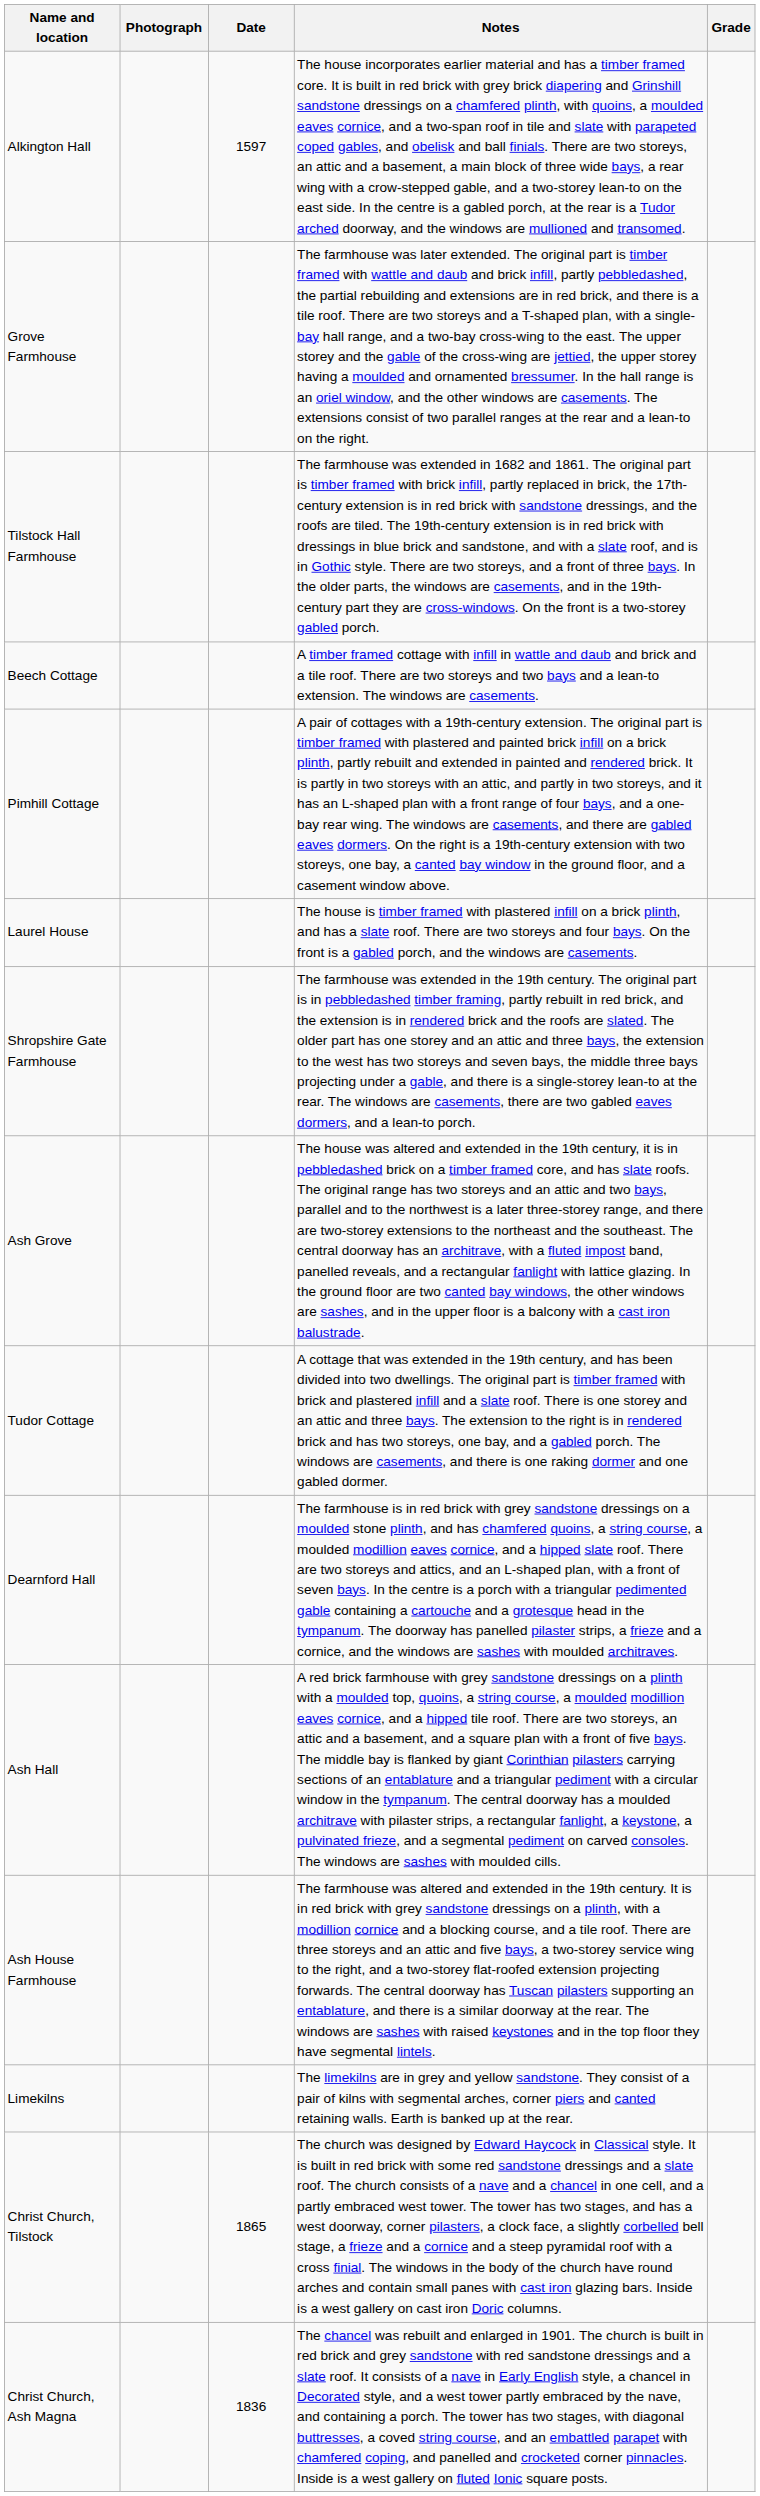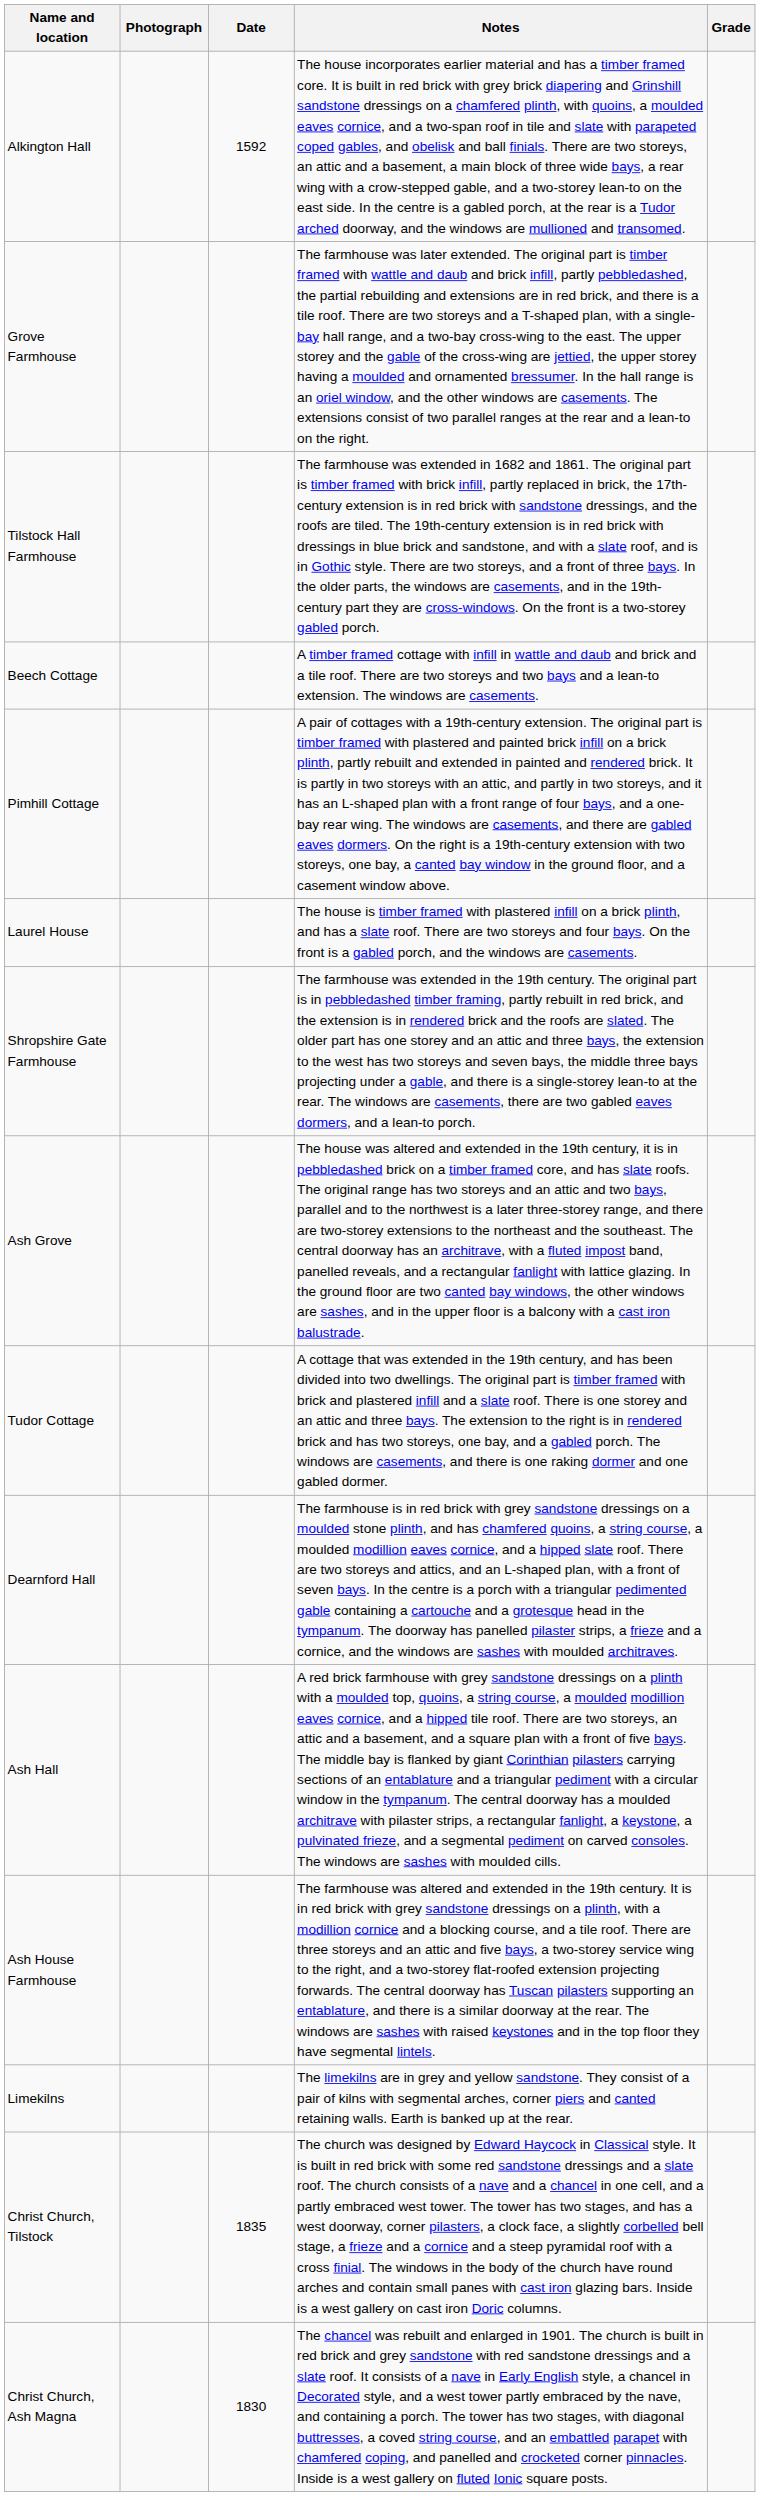 <table class="wikitable sortable plainrowheaders" style="width:100%; border:0; text-align:left; line-height:150%;">
 <tr>
 <th scope="col"  style="width:150px">Name and location</th>
 <th scope="col"  style="width:100px" class="unsortable">Photograph</th>
 <th scope="col"  style="width:120px">Date</th>
 <th scope="col"  style="width:650px" class="unsortable">Notes</th>
 <th scope="col"  style="width:50px">Grade</th>
 </tr>
 <tr>
 <td>Alkington Hall<br><small></small></td>
 <td></td>
-<td align="center">1597</td>
+<td align="center">1592</td>
 <td>The house incorporates earlier material and has a <a href='#'>timber framed</a> core.  It is built in red brick with grey brick <a href='#'>diapering</a> and <a href='#'>Grinshill</a> <a href='#'>sandstone</a> dressings on a <a href='#'>chamfered</a> <a href='#'>plinth</a>, with <a href='#'>quoins</a>, a <a href='#'>moulded</a> <a href='#'>eaves</a> <a href='#'>cornice</a>, and a two-span roof in tile and <a href='#'>slate</a> with <a href='#'>parapeted</a> <a href='#'>coped</a> <a href='#'>gables</a>, and <a href='#'>obelisk</a> and ball <a href='#'>finials</a>.  There are two storeys, an attic and a basement, a main block of three wide <a href='#'>bays</a>, a rear wing with a crow-stepped gable, and a two-storey lean-to on the east side.  In the centre is a gabled porch, at the rear is a <a href='#'>Tudor arched</a> doorway, and the windows are <a href='#'>mullioned</a> and <a href='#'>transomed</a>.</td>
 <td align="center" ></td>
 </tr>
 <tr>
 <td>Grove Farmhouse<br><small></small></td>
 <td></td>
 <td align="center"></td>
 <td>The farmhouse was later extended.  The original part is <a href='#'>timber framed</a> with <a href='#'>wattle and daub</a> and brick <a href='#'>infill</a>, partly <a href='#'>pebbledashed</a>, the partial rebuilding and extensions are in red brick, and there is a tile roof.  There are two storeys and a T-shaped plan, with a single-<a href='#'>bay</a> hall range, and a two-bay cross-wing to the east.  The upper storey and the <a href='#'>gable</a> of the cross-wing are <a href='#'>jettied</a>, the upper storey having a <a href='#'>moulded</a> and ornamented <a href='#'>bressumer</a>.  In the hall range is an <a href='#'>oriel window</a>, and the other windows are <a href='#'>casements</a>.  The extensions consist of two parallel ranges at the rear and a lean-to on the right.</td>
 <td align="center" ></td>
 </tr>
 <tr>
 <td>Tilstock Hall Farmhouse<br><small></small></td>
 <td></td>
 <td align="center"></td>
 <td>The farmhouse was extended in 1682 and 1861.  The original part is <a href='#'>timber framed</a> with brick <a href='#'>infill</a>, partly replaced in brick, the 17th-century extension is in red brick with <a href='#'>sandstone</a> dressings, and the roofs are tiled.  The 19th-century extension is in red brick with dressings in blue brick and sandstone, and with a <a href='#'>slate</a> roof, and is in <a href='#'>Gothic</a> style.  There are two storeys, and a front of three <a href='#'>bays</a>.  In the older parts, the windows are <a href='#'>casements</a>, and in the 19th-century part they are <a href='#'>cross-windows</a>.  On the front is a two-storey <a href='#'>gabled</a> porch.</td>
 <td align="center" ></td>
 </tr>
 <tr>
 <td>Beech Cottage<br><small></small></td>
 <td></td>
 <td align="center"></td>
 <td>A <a href='#'>timber framed</a> cottage with <a href='#'>infill</a> in <a href='#'>wattle and daub</a> and brick and a tile roof.  There are two storeys and two <a href='#'>bays</a> and a lean-to extension.  The windows are <a href='#'>casements</a>.</td>
 <td align="center" ></td>
 </tr>
 <tr>
 <td>Pimhill Cottage<br><small></small></td>
 <td></td>
 <td align="center"></td>
 <td>A pair of cottages with a 19th-century extension.  The original part is <a href='#'>timber framed</a> with plastered and painted brick <a href='#'>infill</a> on a brick <a href='#'>plinth</a>, partly rebuilt and extended in painted and <a href='#'>rendered</a> brick.  It is partly in two storeys with an attic, and partly in two storeys, and it has an L-shaped plan with a front range of four <a href='#'>bays</a>, and a one-bay rear wing.  The windows are <a href='#'>casements</a>, and there are <a href='#'>gabled</a> <a href='#'>eaves</a> <a href='#'>dormers</a>.  On the right is a 19th-century extension with two storeys, one bay, a <a href='#'>canted</a> <a href='#'>bay window</a> in the ground floor, and a casement window above.</td>
 <td align="center" ></td>
 </tr>
 <tr>
 <td>Laurel House<br><small></small></td>
 <td></td>
 <td align="center"></td>
 <td>The house is <a href='#'>timber framed</a> with plastered <a href='#'>infill</a> on a brick <a href='#'>plinth</a>, and has a <a href='#'>slate</a> roof.  There are two storeys and four <a href='#'>bays</a>.  On the front is a <a href='#'>gabled</a> porch, and the windows are <a href='#'>casements</a>.</td>
 <td align="center" ></td>
 </tr>
 <tr>
 <td>Shropshire Gate Farmhouse<br><small></small></td>
 <td></td>
 <td align="center"></td>
 <td>The farmhouse was extended in the 19th century.  The original part is in <a href='#'>pebbledashed</a> <a href='#'>timber framing</a>, partly rebuilt in red brick, and the extension is in <a href='#'>rendered</a> brick and the roofs are <a href='#'>slated</a>.  The older part has one storey and an attic and three <a href='#'>bays</a>, the extension to the west has two storeys and seven bays, the middle three bays projecting under a <a href='#'>gable</a>, and there is a single-storey lean-to at the rear.  The windows are <a href='#'>casements</a>, there are two gabled <a href='#'>eaves</a> <a href='#'>dormers</a>, and a lean-to porch.</td>
 <td align="center" ></td>
 </tr>
 <tr>
 <td>Ash Grove<br><small></small></td>
 <td></td>
 <td align="center"></td>
 <td>The house was altered and extended in the 19th century, it is in <a href='#'>pebbledashed</a> brick on a <a href='#'>timber framed</a> core, and has <a href='#'>slate</a> roofs.  The original range has two storeys and an attic and two <a href='#'>bays</a>, parallel and to the northwest is a later three-storey range, and there are two-storey extensions to the northeast and the southeast.  The central doorway has an <a href='#'>architrave</a>, with a <a href='#'>fluted</a> <a href='#'>impost</a> band, panelled reveals, and a rectangular <a href='#'>fanlight</a> with lattice glazing.  In the ground floor are two <a href='#'>canted</a> <a href='#'>bay windows</a>, the other windows are <a href='#'>sashes</a>, and in the upper floor is a balcony with a <a href='#'>cast iron</a> <a href='#'>balustrade</a>.</td>
 <td align="center" ></td>
 </tr>
 <tr>
 <td>Tudor Cottage<br><small></small></td>
 <td></td>
 <td align="center"></td>
 <td>A cottage that was extended in the 19th century, and has been divided into two dwellings.  The original part is <a href='#'>timber framed</a> with brick and plastered <a href='#'>infill</a> and a <a href='#'>slate</a> roof.  There is one storey and an attic and three <a href='#'>bays</a>.  The extension to the right is in <a href='#'>rendered</a> brick and has two storeys, one bay, and a <a href='#'>gabled</a> porch.  The windows are <a href='#'>casements</a>, and there is one raking <a href='#'>dormer</a> and one gabled dormer.</td>
 <td align="center" ></td>
 </tr>
 <tr>
 <td>Dearnford Hall<br><small></small></td>
 <td></td>
 <td align="center"></td>
 <td>The farmhouse is in red brick with grey <a href='#'>sandstone</a> dressings on a <a href='#'>moulded</a> stone <a href='#'>plinth</a>, and has <a href='#'>chamfered</a> <a href='#'>quoins</a>, a <a href='#'>string course</a>, a moulded <a href='#'>modillion</a> <a href='#'>eaves</a> <a href='#'>cornice</a>, and a <a href='#'>hipped</a> <a href='#'>slate</a> roof.  There are two storeys and attics, and an L-shaped plan, with a front of seven <a href='#'>bays</a>.  In the centre is a porch with a triangular <a href='#'>pedimented</a> <a href='#'>gable</a> containing a <a href='#'>cartouche</a> and a <a href='#'>grotesque</a> head in the <a href='#'>tympanum</a>.  The doorway has panelled <a href='#'>pilaster</a> strips, a <a href='#'>frieze</a> and a cornice, and the windows are <a href='#'>sashes</a> with moulded <a href='#'>architraves</a>.</td>
 <td align="center" ></td>
 </tr>
 <tr>
 <td>Ash Hall<br><small></small></td>
 <td></td>
 <td align="center"></td>
 <td>A red brick farmhouse with grey <a href='#'>sandstone</a> dressings on a <a href='#'>plinth</a> with a <a href='#'>moulded</a> top, <a href='#'>quoins</a>, a <a href='#'>string course</a>, a <a href='#'>moulded</a> <a href='#'>modillion</a> <a href='#'>eaves</a> <a href='#'>cornice</a>, and a <a href='#'>hipped</a> tile roof.  There are two storeys, an attic and a basement, and a square plan with a front of five <a href='#'>bays</a>.  The middle bay is flanked by giant <a href='#'>Corinthian</a> <a href='#'>pilasters</a> carrying sections of an <a href='#'>entablature</a> and a triangular <a href='#'>pediment</a> with a circular window in the <a href='#'>tympanum</a>.  The central doorway has a moulded <a href='#'>architrave</a> with pilaster strips, a rectangular <a href='#'>fanlight</a>, a <a href='#'>keystone</a>, a <a href='#'>pulvinated frieze</a>, and a segmental <a href='#'>pediment</a> on carved <a href='#'>consoles</a>.  The windows are <a href='#'>sashes</a> with moulded cills.</td>
 <td align="center" ></td>
 </tr>
 <tr>
 <td>Ash House Farmhouse<br><small></small></td>
 <td></td>
 <td align="center"></td>
 <td>The farmhouse was altered and extended in the 19th century.  It is in red brick with grey <a href='#'>sandstone</a> dressings on a <a href='#'>plinth</a>, with a <a href='#'>modillion</a> <a href='#'>cornice</a> and a blocking course, and a tile roof.  There are three storeys and an attic and five <a href='#'>bays</a>, a two-storey service wing to the right, and a two-storey flat-roofed extension projecting forwards.  The central doorway has <a href='#'>Tuscan</a> <a href='#'>pilasters</a> supporting an <a href='#'>entablature</a>, and there is a similar doorway at the rear.  The windows are <a href='#'>sashes</a> with raised <a href='#'>keystones</a> and in the top floor they have segmental <a href='#'>lintels</a>.</td>
 <td align="center" ></td>
 </tr>
 <tr>
 <td>Limekilns<br><small></small></td>
 <td></td>
 <td align="center"></td>
 <td>The <a href='#'>limekilns</a> are in grey and yellow <a href='#'>sandstone</a>.  They consist of a pair of kilns with segmental arches, corner <a href='#'>piers</a> and <a href='#'>canted</a> retaining walls.  Earth is banked up at the rear.</td>
 <td align="center" ></td>
 </tr>
 <tr>
 <td>Christ Church, Tilstock<br><small></small></td>
 <td></td>
-<td align="center">1865</td>
+<td align="center">1835</td>
 <td>The church was designed by <a href='#'>Edward Haycock</a> in <a href='#'>Classical</a> style.  It is built in red brick with some red <a href='#'>sandstone</a> dressings and a <a href='#'>slate</a> roof.  The church consists of a <a href='#'>nave</a> and a <a href='#'>chancel</a> in one cell, and a partly embraced west tower.  The tower has two stages, and has a west doorway, corner <a href='#'>pilasters</a>, a clock face, a slightly <a href='#'>corbelled</a> bell stage, a <a href='#'>frieze</a> and a <a href='#'>cornice</a> and a steep pyramidal roof with a cross <a href='#'>finial</a>.  The windows in the body of the church have round arches and contain small panes with <a href='#'>cast iron</a> glazing bars.  Inside is a west gallery on cast iron <a href='#'>Doric</a> columns.</td>
 <td align="center" ></td>
 </tr>
 <tr>
 <td>Christ Church, Ash Magna<br><small></small></td>
 <td></td>
-<td align="center">1836</td>
+<td align="center">1830</td>
 <td>The <a href='#'>chancel</a> was rebuilt and enlarged in 1901.  The church is built in red brick and grey <a href='#'>sandstone</a> with red sandstone dressings and a <a href='#'>slate</a> roof.  It consists of a <a href='#'>nave</a> in <a href='#'>Early English</a> style, a chancel in <a href='#'>Decorated</a> style, and a west tower partly embraced by the nave, and containing a porch.  The tower has two stages, with diagonal <a href='#'>buttresses</a>, a coved <a href='#'>string course</a>, and an <a href='#'>embattled</a> <a href='#'>parapet</a> with <a href='#'>chamfered</a> <a href='#'>coping</a>, and panelled and <a href='#'>crocketed</a> corner <a href='#'>pinnacles</a>.  Inside is a west gallery on <a href='#'>fluted</a> <a href='#'>Ionic</a> square posts.</td>
 <td align="center" ></td>
 </tr>
 <tr>
 </tr>
 </table>
